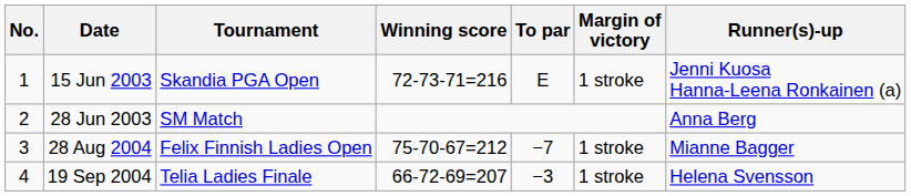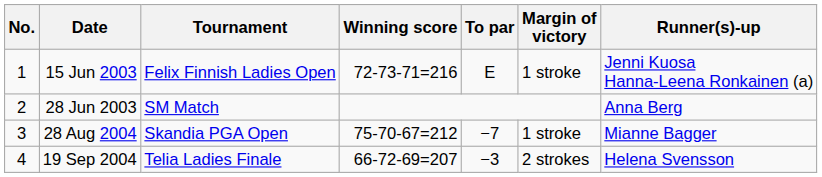 <table class="wikitable " style="font-size:95%;">
 <tr>
 <th>No.</th>
 <th>Date</th>
 <th>Tournament</th>
 <th>Winning score</th>
 <th>To par</th>
 <th>Margin of<br>victory</th>
 <th>Runner(s)-up</th>
 </tr>
 <tr>
 <td align=center>1</td>
 <td align=right>15 Jun <a href='#'>2003</a></td>
-<td><a href='#'>Skandia PGA Open</a></td>
+<td><a href='#'>Felix Finnish Ladies Open</a></td>
 <td align=right>72-73-71=216</td>
 <td align=center>E</td>
 <td>1 stroke</td>
 <td> <a href='#'>Jenni Kuosa</a><br> <a href='#'>Hanna-Leena Ronkainen</a> (a)</td>
 </tr>
 <tr>
 <td align=center>2</td>
 <td align=right>28 Jun 2003</td>
 <td><a href='#'>SM Match</a></td>
 <td align=right colspan=3></td>
 <td> <a href='#'>Anna Berg</a></td>
 </tr>
 <tr>
 <td align=center>3</td>
 <td align=right>28 Aug <a href='#'>2004</a></td>
-<td><a href='#'>Felix Finnish Ladies Open</a></td>
+<td><a href='#'>Skandia PGA Open</a></td>
 <td align=right>75-70-67=212</td>
 <td align=center>−7</td>
 <td>1 stroke</td>
 <td> <a href='#'>Mianne Bagger</a></td>
 </tr>
 <tr>
 <td align=center>4</td>
 <td align=right>19 Sep 2004</td>
 <td><a href='#'>Telia Ladies Finale</a></td>
 <td align=right>66-72-69=207</td>
 <td align=center>−3</td>
-<td>1 stroke</td>
+<td>2 strokes</td>
 <td> <a href='#'>Helena Svensson</a></td>
 </tr>
 </table>
